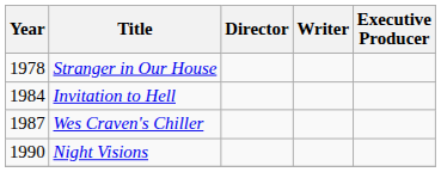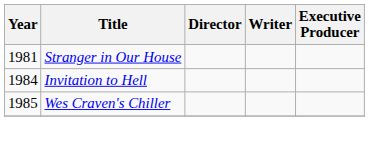 <table class="wikitable">
 <tr>
 <th>Year</th>
 <th>Title</th>
 <th>Director</th>
 <th>Writer</th>
 <th>Executive<br>Producer</th>
 </tr>
 <tr>
-<td>1978</td>
+<td>1981</td>
 <td><em><a href='#'>Stranger in Our House</a></em></td>
 <td></td>
 <td></td>
 <td></td>
 </tr>
 <tr>
 <td>1984</td>
 <td><em><a href='#'>Invitation to Hell</a></em></td>
 <td></td>
 <td></td>
 <td></td>
 </tr>
 <tr>
-<td>1987</td>
+<td>1985</td>
 <td><em><a href='#'>Wes Craven's Chiller</a></em></td>
-<td></td>
-<td></td>
-<td></td>
-</tr>
-<tr>
-<td>1990</td>
-<td><em><a href='#'>Night Visions</a></em></td>
 <td></td>
 <td></td>
 <td></td>
 </tr>
 <tr>
 </tr>
 </table>
